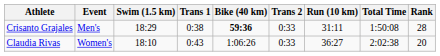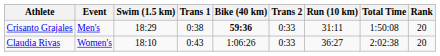 <table class="wikitable" style="font-size:90%">
 <tr>
 <th>Athlete</th>
 <th>Event</th>
 <th>Swim (1.5 km)</th>
 <th>Trans 1</th>
 <th>Bike (40 km)</th>
 <th>Trans 2</th>
 <th>Run (10 km)</th>
 <th>Total Time</th>
 <th>Rank</th>
 </tr>
 <tr align=center>
 <td align=left><a href='#'>Crisanto Grajales</a></td>
 <td align=left><a href='#'>Men's</a></td>
 <td>18:29</td>
 <td>0:38</td>
 <td><strong>59:36</strong></td>
 <td>0:33</td>
 <td>31:11</td>
 <td>1:50:08</td>
-<td>28</td>
+<td>20</td>
 </tr>
 <tr align=center>
 <td align=left><a href='#'>Claudia Rivas</a></td>
 <td align=left><a href='#'>Women's</a></td>
 <td>18:10</td>
 <td>0:43</td>
 <td>1:06:26</td>
 <td>0:33</td>
 <td>36:27</td>
 <td>2:02:38</td>
 <td>20</td>
 </tr>
 </table>
